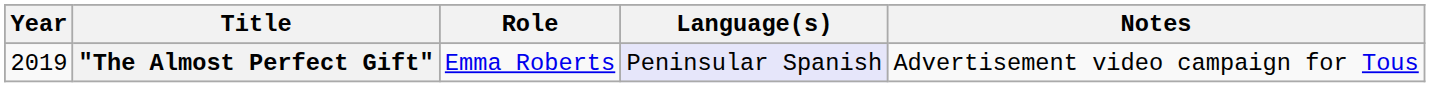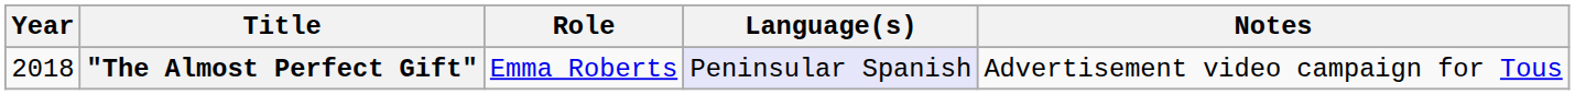 <table class="wikitable plainrowheaders sortable">
 <tr>
 <th scope="col">Year</th>
 <th scope="col">Title</th>
 <th scope="col">Role</th>
 <th>Language(s)</th>
 <th>Notes</th>
 </tr>
 <tr>
-<td>2019</td>
+<td>2018</td>
 <th scope="row">"The Almost Perfect Gift"</th>
 <td><a href='#'>Emma Roberts</a></td>
 <td style="background: lavender;">Peninsular Spanish</td>
 <td>Advertisement video campaign for <a href='#'>Tous</a></td>
 </tr>
 </table>
